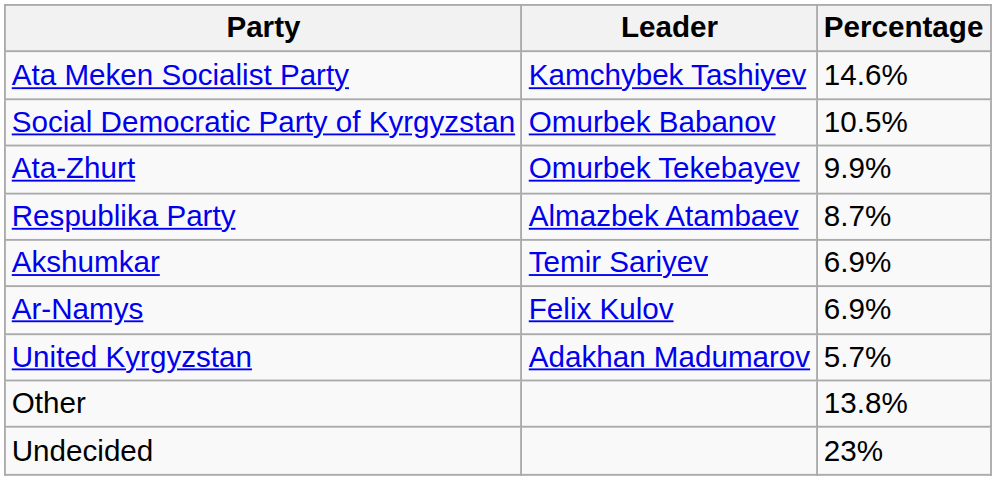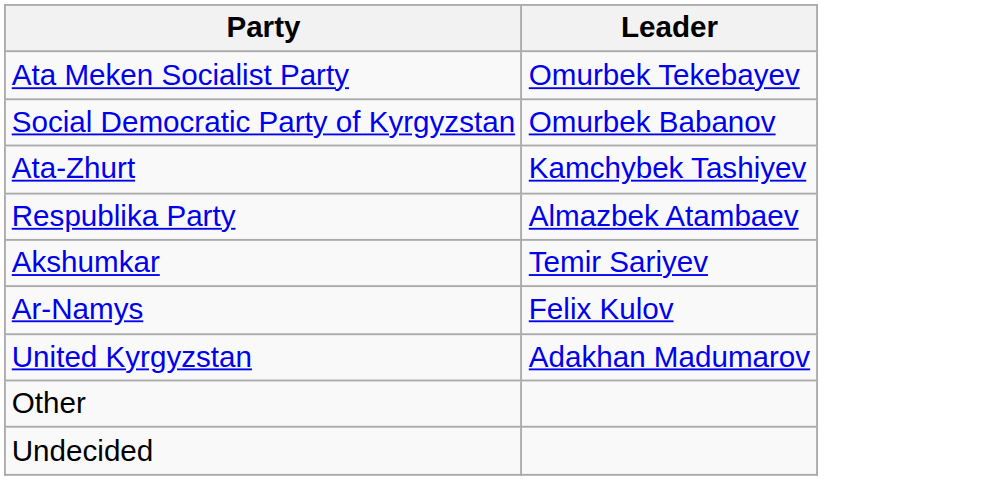 <table class="wikitable">
 <tr>
 <th>Party</th>
 <th>Leader</th>
-<th>Percentage</th>
 </tr>
 <tr>
 <td><a href='#'>Ata Meken Socialist Party</a></td>
-<td><a href='#'>Kamchybek Tashiyev</a></td>
-<td>14.6%</td>
+<td><a href='#'>Omurbek Tekebayev</a></td>
 </tr>
 <tr>
 <td><a href='#'>Social Democratic Party of Kyrgyzstan</a></td>
 <td><a href='#'>Omurbek Babanov</a></td>
-<td>10.5%</td>
 </tr>
 <tr>
 <td><a href='#'>Ata-Zhurt</a></td>
-<td><a href='#'>Omurbek Tekebayev</a></td>
-<td>9.9%</td>
+<td><a href='#'>Kamchybek Tashiyev</a></td>
 </tr>
 <tr>
 <td><a href='#'>Respublika Party</a></td>
 <td><a href='#'>Almazbek Atambaev</a></td>
-<td>8.7%</td>
 </tr>
 <tr>
 <td><a href='#'>Akshumkar</a></td>
 <td><a href='#'>Temir Sariyev</a></td>
-<td>6.9%</td>
 </tr>
 <tr>
 <td><a href='#'>Ar-Namys</a></td>
 <td><a href='#'>Felix Kulov</a></td>
-<td>6.9%</td>
 </tr>
 <tr>
 <td><a href='#'>United Kyrgyzstan</a></td>
 <td><a href='#'>Adakhan Madumarov</a></td>
-<td>5.7%</td>
 </tr>
 <tr>
 <td>Other</td>
 <td></td>
-<td>13.8%</td>
 </tr>
 <tr>
 <td>Undecided</td>
 <td></td>
-<td>23%</td>
 </tr>
 </table>
